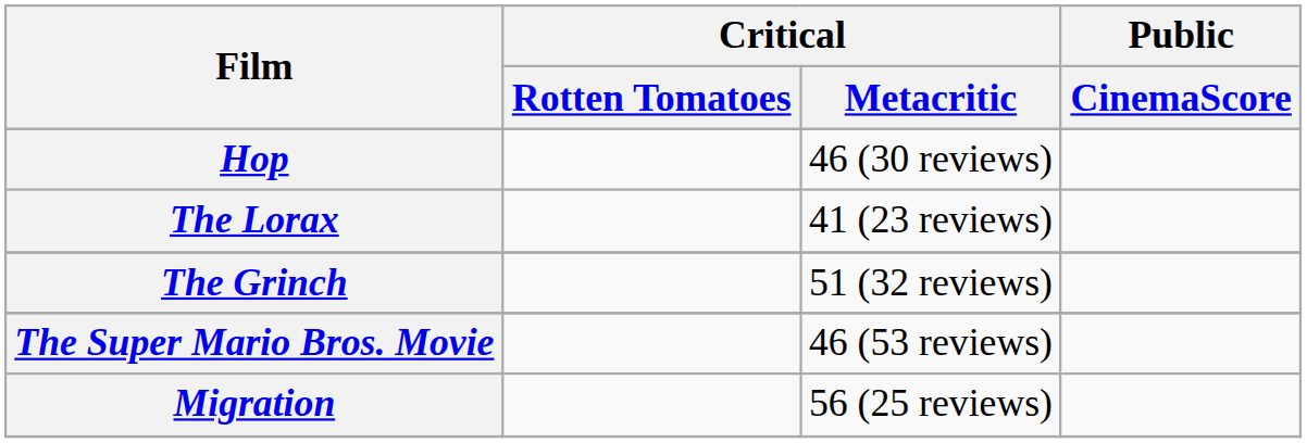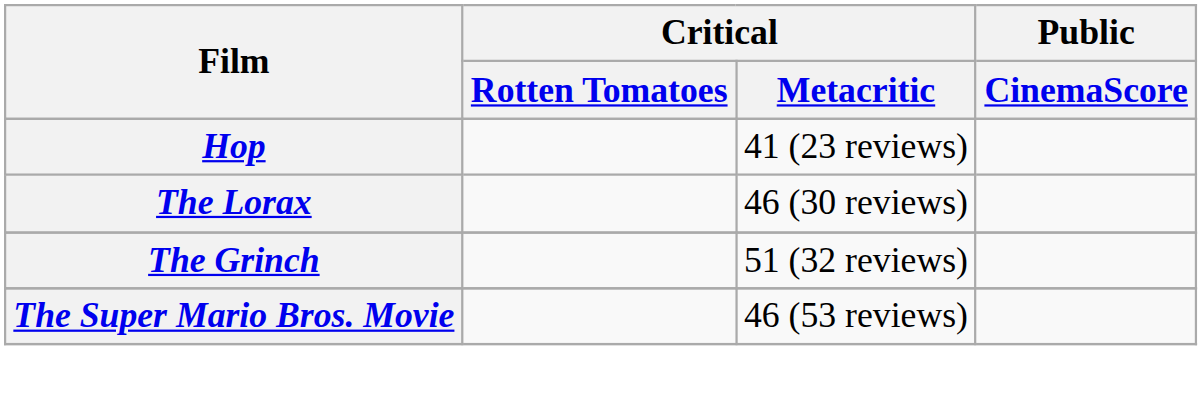 <table class="wikitable plainrowheaders sortable" style="text-align: center;">
 <tr>
 <th scope="col" rowspan="2">Film</th>
 <th scope="col" colspan="2">Critical</th>
 <th scope="col">Public</th>
 </tr>
 <tr>
 <th scope="col"><a href='#'>Rotten Tomatoes</a></th>
 <th scope="col"><a href='#'>Metacritic</a></th>
 <th scope="col"><a href='#'>CinemaScore</a></th>
 </tr>
 <tr>
 </tr>
 <tr>
 <th scope="row"><em><a href='#'>Hop</a></em></th>
 <td></td>
-<td>46 (30 reviews)</td>
+<td>41 (23 reviews)</td>
 <td></td>
 </tr>
 <tr>
 <th scope="row"><em><a href='#'>The Lorax</a></em></th>
 <td></td>
-<td>41 (23 reviews)</td>
+<td>46 (30 reviews)</td>
 <td></td>
 </tr>
 <tr>
 </tr>
 <tr>
 </tr>
 <tr>
 </tr>
 <tr>
 </tr>
 <tr>
 </tr>
 <tr>
 <th scope="row"><em><a href='#'>The Grinch</a></em></th>
 <td></td>
 <td>51 (32 reviews)</td>
 <td></td>
 </tr>
 <tr>
 </tr>
 <tr>
 </tr>
 <tr>
 </tr>
 <tr>
 <th scope="row"><em><a href='#'>The Super Mario Bros. Movie</a></em></th>
 <td></td>
 <td>46 (53 reviews)</td>
 <td></td>
 </tr>
 <tr>
-<th scope="row"><em><a href='#'>Migration</a></em></th>
-<td></td>
-<td>56 (25 reviews)</td>
-<td></td>
-</tr>
-<tr>
 </tr>
 </table>
